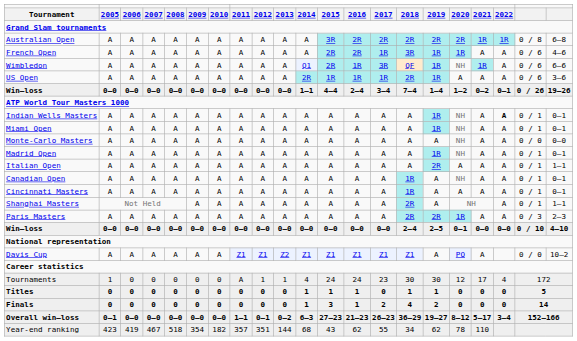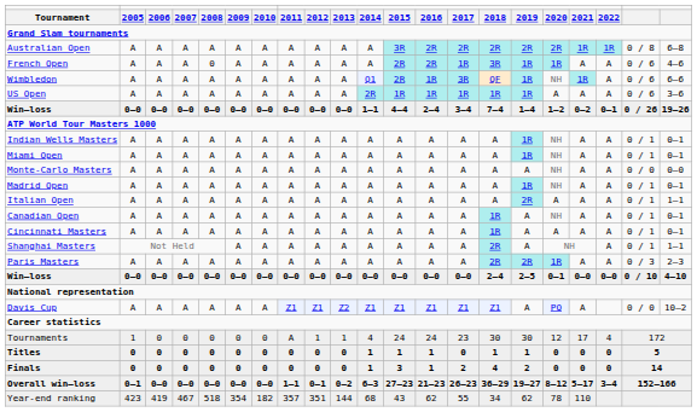 <table class=wikitable style=text-align:center;font-size:97%>
 <tr>
 <td></td>
 <td colspan=6></td>
 <td colspan="12"></td>
 <td colspan=2></td>
 </tr>
 <tr>
 <th>Tournament</th>
 <th><a href='#'>2005</a></th>
 <th><a href='#'>2006</a></th>
 <th><a href='#'>2007</a></th>
 <th><a href='#'>2008</a></th>
 <th><a href='#'>2009</a></th>
 <th><a href='#'>2010</a></th>
 <th><a href='#'>2011</a></th>
 <th><a href='#'>2012</a></th>
 <th><a href='#'>2013</a></th>
 <th><a href='#'>2014</a></th>
 <th><a href='#'>2015</a></th>
 <th><a href='#'>2016</a></th>
 <th><a href='#'>2017</a></th>
 <th><a href='#'>2018</a></th>
 <th><a href='#'>2019</a></th>
 <th><a href='#'>2020</a></th>
 <th><a href='#'>2021</a></th>
 <th><a href='#'>2022</a></th>
 <th></th>
 <th></th>
 </tr>
 <tr>
 <td colspan="21" align="left"><strong><a href='#'>Grand Slam tournaments</a></strong></td>
 </tr>
 <tr>
 <td align=left><a href='#'>Australian Open</a></td>
 <td>A</td>
 <td>A</td>
 <td>A</td>
 <td>A</td>
 <td>A</td>
 <td>A</td>
 <td>A</td>
 <td>A</td>
 <td>A</td>
 <td>A</td>
 <td bgcolor=afeeee><a href='#'>3R</a></td>
 <td bgcolor=afeeee><a href='#'>2R</a></td>
 <td bgcolor=afeeee><a href='#'>2R</a></td>
 <td bgcolor=afeeee><a href='#'>2R</a></td>
 <td bgcolor=afeeee><a href='#'>2R</a></td>
 <td bgcolor=afeeee><a href='#'>2R</a></td>
 <td bgcolor=afeeee><a href='#'>1R</a></td>
 <td bgcolor=afeeee><a href='#'>1R</a></td>
 <td>0 / 8</td>
 <td>6–8</td>
 </tr>
 <tr>
 <td align=left><a href='#'>French Open</a></td>
 <td>A</td>
 <td>A</td>
 <td>A</td>
-<td>A</td>
+<td>0</td>
 <td>A</td>
 <td>A</td>
 <td>A</td>
 <td>A</td>
 <td>A</td>
 <td>A</td>
 <td bgcolor=afeeee><a href='#'>2R</a></td>
 <td bgcolor=afeeee><a href='#'>2R</a></td>
 <td bgcolor=afeeee><a href='#'>1R</a></td>
 <td bgcolor=afeeee><a href='#'>3R</a></td>
 <td bgcolor=afeeee><a href='#'>1R</a></td>
 <td bgcolor=afeeee><a href='#'>1R</a></td>
 <td>A</td>
 <td>A</td>
 <td>0 / 6</td>
 <td>4–6</td>
 </tr>
 <tr>
 <td align=left><a href='#'>Wimbledon</a></td>
 <td>A</td>
 <td>A</td>
 <td>A</td>
 <td>A</td>
 <td>A</td>
 <td>A</td>
 <td>A</td>
 <td>A</td>
 <td>A</td>
 <td bgcolor=ecf2ff><a href='#'>Q1</a></td>
 <td bgcolor=afeeee><a href='#'>2R</a></td>
 <td bgcolor=afeeee><a href='#'>1R</a></td>
 <td bgcolor=afeeee><a href='#'>3R</a></td>
 <td bgcolor=ffebcd><a href='#'>QF</a></td>
 <td bgcolor=afeeee><a href='#'>1R</a></td>
 <td style=color:#767676>NH</td>
 <td bgcolor=afeeee><a href='#'>1R</a></td>
 <td>A</td>
 <td>0 / 6</td>
 <td>6–6</td>
 </tr>
 <tr>
 <td align=left><a href='#'>US Open</a></td>
 <td>A</td>
 <td>A</td>
 <td>A</td>
 <td>A</td>
 <td>A</td>
 <td>A</td>
 <td>A</td>
 <td>A</td>
 <td>A</td>
 <td bgcolor=afeeee><a href='#'>2R</a></td>
 <td bgcolor=afeeee><a href='#'>1R</a></td>
 <td bgcolor=afeeee><a href='#'>1R</a></td>
 <td bgcolor=afeeee><a href='#'>1R</a></td>
-<td bgcolor=afeeee><a href='#'>2R</a></td>
+<td bgcolor=afeeee><a href='#'>1R</a></td>
 <td bgcolor=afeeee><a href='#'>1R</a></td>
 <td>A</td>
 <td>A</td>
 <td>A</td>
 <td>0 / 6</td>
 <td>3–6</td>
 </tr>
 <tr style=font-weight:bold;background:#efefef>
 <td style=text-align:left>Win–loss</td>
 <td>0–0</td>
 <td>0–0</td>
 <td>0–0</td>
 <td>0–0</td>
 <td>0–0</td>
 <td>0–0</td>
 <td>0–0</td>
 <td>0–0</td>
 <td>0–0</td>
 <td>1–1</td>
 <td>4–4</td>
 <td>2–4</td>
 <td>3–4</td>
 <td>7–4</td>
 <td>1–4</td>
 <td>1–2</td>
 <td>0–2</td>
 <td>0–1</td>
 <td>0 / 26</td>
 <td>19–26</td>
 </tr>
 <tr>
 <td colspan="21" align="left"><strong><a href='#'>ATP World Tour Masters 1000</a></strong></td>
 </tr>
 <tr>
 <td align=left><a href='#'>Indian Wells Masters</a></td>
 <td>A</td>
 <td>A</td>
 <td>A</td>
 <td>A</td>
 <td>A</td>
 <td>A</td>
 <td>A</td>
 <td>A</td>
 <td>A</td>
 <td>A</td>
 <td>A</td>
 <td>A</td>
 <td>A</td>
 <td>A</td>
 <td bgcolor=afeeee><a href='#'>1R</a></td>
 <td style="color:#767676">NH</td>
 <td>A</td>
-<td><strong>A</strong></td>
+<td>A</td>
 <td>0 / 1</td>
 <td>0–1</td>
 </tr>
 <tr>
 <td align=left><a href='#'>Miami Open</a></td>
 <td>A</td>
 <td>A</td>
 <td>A</td>
 <td>A</td>
 <td>A</td>
 <td>A</td>
 <td>A</td>
 <td>A</td>
 <td>A</td>
 <td>A</td>
 <td>A</td>
 <td>A</td>
 <td>A</td>
 <td>A</td>
 <td bgcolor=afeeee><a href='#'>1R</a></td>
 <td style=color:#767676>NH</td>
 <td>A</td>
 <td>A</td>
 <td>0 / 1</td>
 <td>0–1</td>
 </tr>
 <tr>
 <td align=left><a href='#'>Monte-Carlo Masters</a></td>
 <td>A</td>
 <td>A</td>
 <td>A</td>
 <td>A</td>
 <td>A</td>
 <td>A</td>
 <td>A</td>
 <td>A</td>
 <td>A</td>
 <td>A</td>
 <td>A</td>
 <td>A</td>
 <td>A</td>
 <td>A</td>
 <td>A</td>
 <td style=color:#767676>NH</td>
 <td>A</td>
 <td>A</td>
 <td>0 / 0</td>
 <td>0–0</td>
 </tr>
 <tr>
 <td align=left><a href='#'>Madrid Open</a></td>
 <td>A</td>
 <td>A</td>
 <td>A</td>
 <td>A</td>
 <td>A</td>
 <td>A</td>
 <td>A</td>
 <td>A</td>
 <td>A</td>
 <td>A</td>
 <td>A</td>
 <td>A</td>
 <td>A</td>
 <td>A</td>
 <td bgcolor=afeeee><a href='#'>1R</a></td>
 <td style=color:#767676>NH</td>
 <td>A</td>
 <td>A</td>
 <td>0 / 1</td>
 <td>0–1</td>
 </tr>
 <tr>
 <td align=left><a href='#'>Italian Open</a></td>
 <td>A</td>
 <td>A</td>
 <td>A</td>
 <td>A</td>
 <td>A</td>
 <td>A</td>
 <td>A</td>
 <td>A</td>
 <td>A</td>
 <td>A</td>
 <td>A</td>
 <td>A</td>
 <td>A</td>
 <td>A</td>
 <td bgcolor=afeeee><a href='#'>2R</a></td>
 <td>A</td>
 <td>A</td>
 <td>A</td>
 <td>0 / 1</td>
 <td>1–1</td>
 </tr>
 <tr>
 <td align=left><a href='#'>Canadian Open</a></td>
 <td>A</td>
 <td>A</td>
 <td>A</td>
 <td>A</td>
 <td>A</td>
 <td>A</td>
 <td>A</td>
 <td>A</td>
 <td>A</td>
 <td>A</td>
 <td>A</td>
 <td>A</td>
 <td>A</td>
 <td bgcolor=afeeee><a href='#'>1R</a></td>
 <td>A</td>
 <td style=color:#767676>NH</td>
 <td>A</td>
 <td>A</td>
 <td>0 / 1</td>
 <td>0–1</td>
 </tr>
 <tr>
 <td align=left><a href='#'>Cincinnati Masters</a></td>
 <td>A</td>
 <td>A</td>
 <td>A</td>
 <td>A</td>
 <td>A</td>
 <td>A</td>
 <td>A</td>
 <td>A</td>
 <td>A</td>
 <td>A</td>
 <td>A</td>
 <td>A</td>
 <td>A</td>
 <td bgcolor=afeeee><a href='#'>1R</a></td>
 <td>A</td>
 <td>A</td>
 <td>A</td>
 <td>A</td>
 <td>0 / 1</td>
 <td>0–1</td>
 </tr>
 <tr>
 <td align=left><a href='#'>Shanghai Masters</a></td>
 <td colspan=4 style=color:#767676>Not Held</td>
 <td>A</td>
 <td>A</td>
 <td>A</td>
 <td>A</td>
 <td>A</td>
 <td>A</td>
 <td>A</td>
 <td>A</td>
 <td>A</td>
 <td bgcolor=afeeee><a href='#'>2R</a></td>
 <td>A</td>
 <td colspan="2" style="color:#767676">NH</td>
 <td>A</td>
 <td>0 / 1</td>
 <td>1–1</td>
 </tr>
 <tr>
 <td align=left><a href='#'>Paris Masters</a></td>
 <td>A</td>
 <td>A</td>
 <td>A</td>
 <td>A</td>
 <td>A</td>
 <td>A</td>
 <td>A</td>
 <td>A</td>
 <td>A</td>
 <td>A</td>
 <td>A</td>
 <td>A</td>
 <td>A</td>
 <td bgcolor=afeeee><a href='#'>2R</a></td>
 <td bgcolor=afeeee><a href='#'>2R</a></td>
 <td bgcolor=afeeee><a href='#'>1R</a></td>
 <td>A</td>
 <td>A</td>
 <td>0 / 3</td>
 <td>2–3</td>
 </tr>
 <tr style=font-weight:bold;background:#efefef>
 <td style=text-align:left>Win–loss</td>
 <td>0–0</td>
 <td>0–0</td>
 <td>0–0</td>
 <td>0–0</td>
 <td>0–0</td>
 <td>0–0</td>
 <td>0–0</td>
 <td>0–0</td>
 <td>0–0</td>
 <td>0–0</td>
 <td>0–0</td>
 <td>0–0</td>
 <td>0–0</td>
 <td>2–4</td>
 <td>2–5</td>
 <td>0–1</td>
 <td>0–0</td>
 <td>0–0</td>
 <td>0 / 10</td>
 <td>4–10</td>
 </tr>
 <tr>
 <td colspan="21" align="left"><strong>National representation</strong></td>
 </tr>
 <tr>
 <td align=left><a href='#'>Davis Cup</a></td>
 <td>A</td>
 <td>A</td>
 <td>A</td>
 <td>A</td>
 <td>A</td>
 <td>A</td>
 <td bgcolor=ecf2ff><a href='#'>Z1</a></td>
 <td bgcolor=ecf2ff><a href='#'>Z1</a></td>
 <td bgcolor=ecf2ff><a href='#'>Z2</a></td>
 <td bgcolor=ecf2ff><a href='#'>Z1</a></td>
 <td bgcolor=ecf2ff><a href='#'>Z1</a></td>
 <td bgcolor=ecf2ff><a href='#'>Z1</a></td>
 <td bgcolor=ecf2ff><a href='#'>Z1</a></td>
 <td bgcolor=ecf2ff><a href='#'>Z1</a></td>
 <td>A</td>
 <td bgcolor=ecf2ff><a href='#'>PO</a></td>
 <td>A</td>
 <td></td>
 <td>0 / 0</td>
 <td>10–2</td>
 </tr>
 <tr>
 <td colspan="21" style="text-align:left"><strong>Career statistics</strong></td>
 </tr>
 <tr style=background:#efefef>
 <td align=left>Tournaments</td>
 <td>1</td>
 <td>0</td>
 <td>0</td>
 <td>0</td>
 <td>0</td>
 <td>0</td>
 <td>A</td>
 <td>1</td>
 <td>1</td>
 <td>4</td>
 <td>24</td>
 <td>24</td>
 <td>23</td>
 <td>30</td>
 <td>30</td>
 <td>12</td>
 <td>17</td>
 <td>4</td>
 <td colspan=2>172</td>
 </tr>
 <tr style=font-weight:bold;background:#efefef>
 <td style=text-align:left>Titles</td>
 <td>0</td>
 <td>0</td>
 <td>0</td>
 <td>0</td>
 <td>0</td>
 <td>0</td>
 <td>0</td>
 <td>0</td>
 <td>0</td>
 <td>1</td>
 <td>1</td>
 <td>1</td>
 <td>0</td>
 <td>1</td>
 <td>1</td>
 <td>0</td>
 <td>0</td>
 <td>0</td>
 <td colspan=2>5</td>
 </tr>
 <tr style=font-weight:bold;background:#efefef>
 <td style=text-align:left>Finals</td>
 <td>0</td>
 <td>0</td>
 <td>0</td>
 <td>0</td>
 <td>0</td>
 <td>0</td>
 <td>0</td>
 <td>0</td>
 <td>0</td>
 <td>1</td>
 <td>3</td>
 <td>1</td>
 <td>2</td>
 <td>4</td>
 <td>2</td>
 <td>0</td>
 <td>0</td>
 <td>0</td>
 <td colspan=2>14</td>
 </tr>
 <tr style=font-weight:bold;background:#efefef>
 <td style=text-align:left>Overall win–loss</td>
 <td>0–1</td>
 <td>0–0</td>
 <td>0–0</td>
 <td>0–0</td>
 <td>0–0</td>
 <td>0–0</td>
 <td>1–1</td>
 <td>0–1</td>
 <td>0–2</td>
 <td>6–3</td>
 <td>27–23</td>
 <td>21–23</td>
 <td>26–23</td>
 <td>36–29</td>
 <td>19–27</td>
 <td>8–12</td>
 <td>5–17</td>
 <td>3–4</td>
 <td colspan=2>152–166</td>
 </tr>
 <tr style=background:#efefef>
 <td align=left>Year-end ranking</td>
 <td>423</td>
 <td>419</td>
 <td>467</td>
 <td>518</td>
 <td>354</td>
 <td>182</td>
 <td>357</td>
 <td>351</td>
 <td>144</td>
 <td>68</td>
 <td>43</td>
 <td>62</td>
 <td>55</td>
 <td>34</td>
 <td>62</td>
 <td>78</td>
 <td>110</td>
 <td></td>
 <td colspan=2></td>
 </tr>
 </table>
